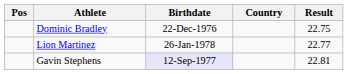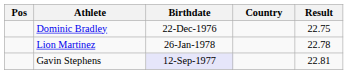 <table class="wikitable"  style="text-align:center; width:60%;">
 <tr>
 <th>Pos</th>
 <th>Athlete</th>
 <th>Birthdate</th>
 <th>Country</th>
 <th>Result</th>
 </tr>
 <tr>
 <td align=center></td>
 <td align=left><a href='#'>Dominic Bradley</a></td>
 <td>22-Dec-1976</td>
 <td align=left></td>
 <td>22.75</td>
 </tr>
 <tr>
 <td align=center></td>
 <td align=left><a href='#'>Lion Martinez</a></td>
 <td>26-Jan-1978</td>
 <td align=left></td>
-<td>22.77</td>
+<td>22.78</td>
 </tr>
 <tr>
 <td align=center></td>
 <td align=left>Gavin Stephens</td>
 <td style="background: lavender;">12-Sep-1977</td>
 <td align=left></td>
 <td>22.81</td>
 </tr>
 </table>
